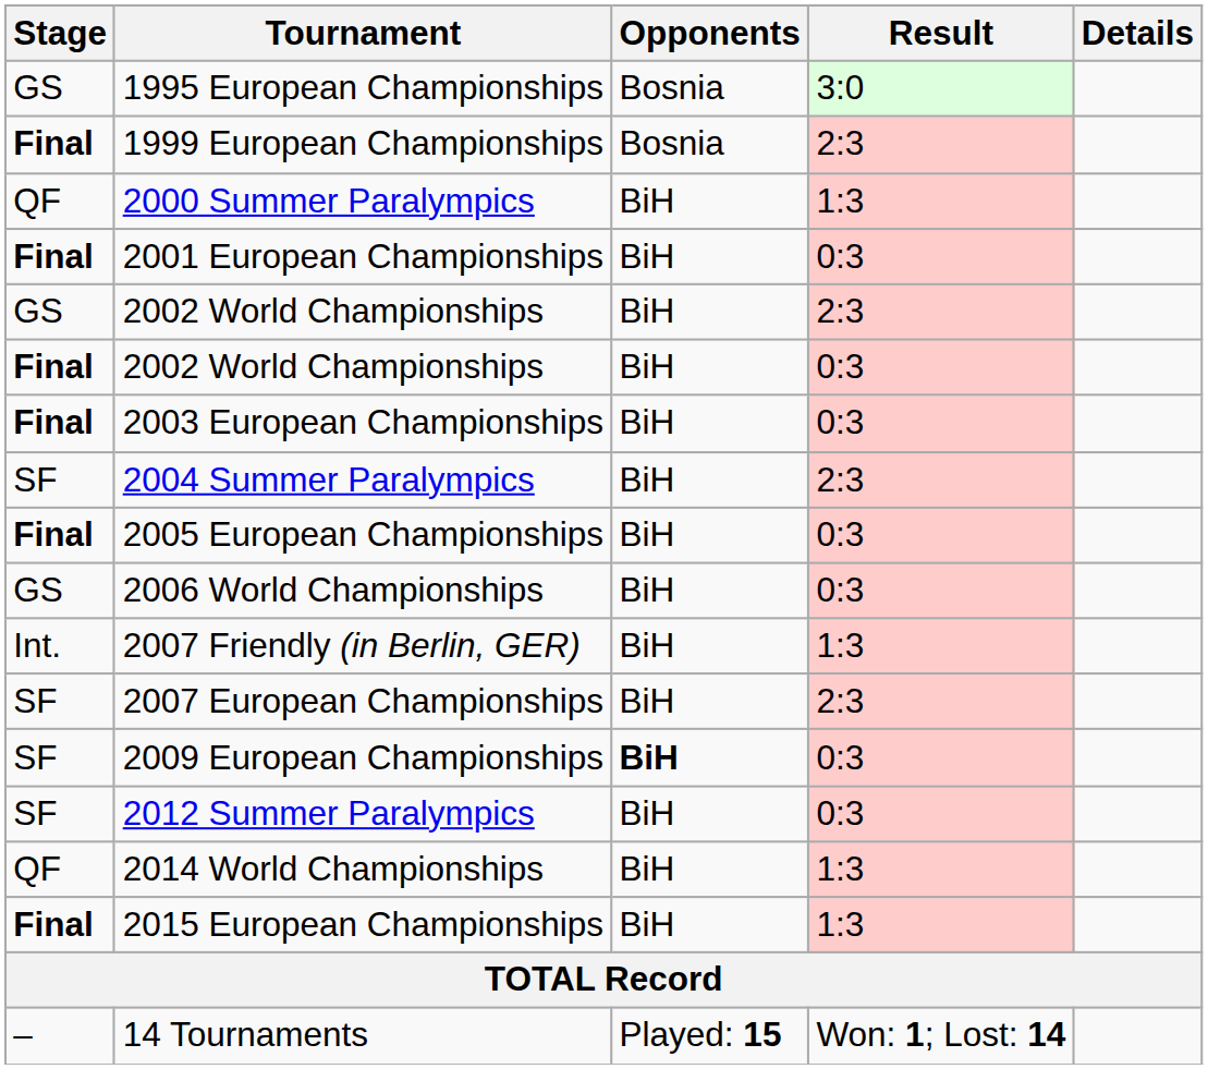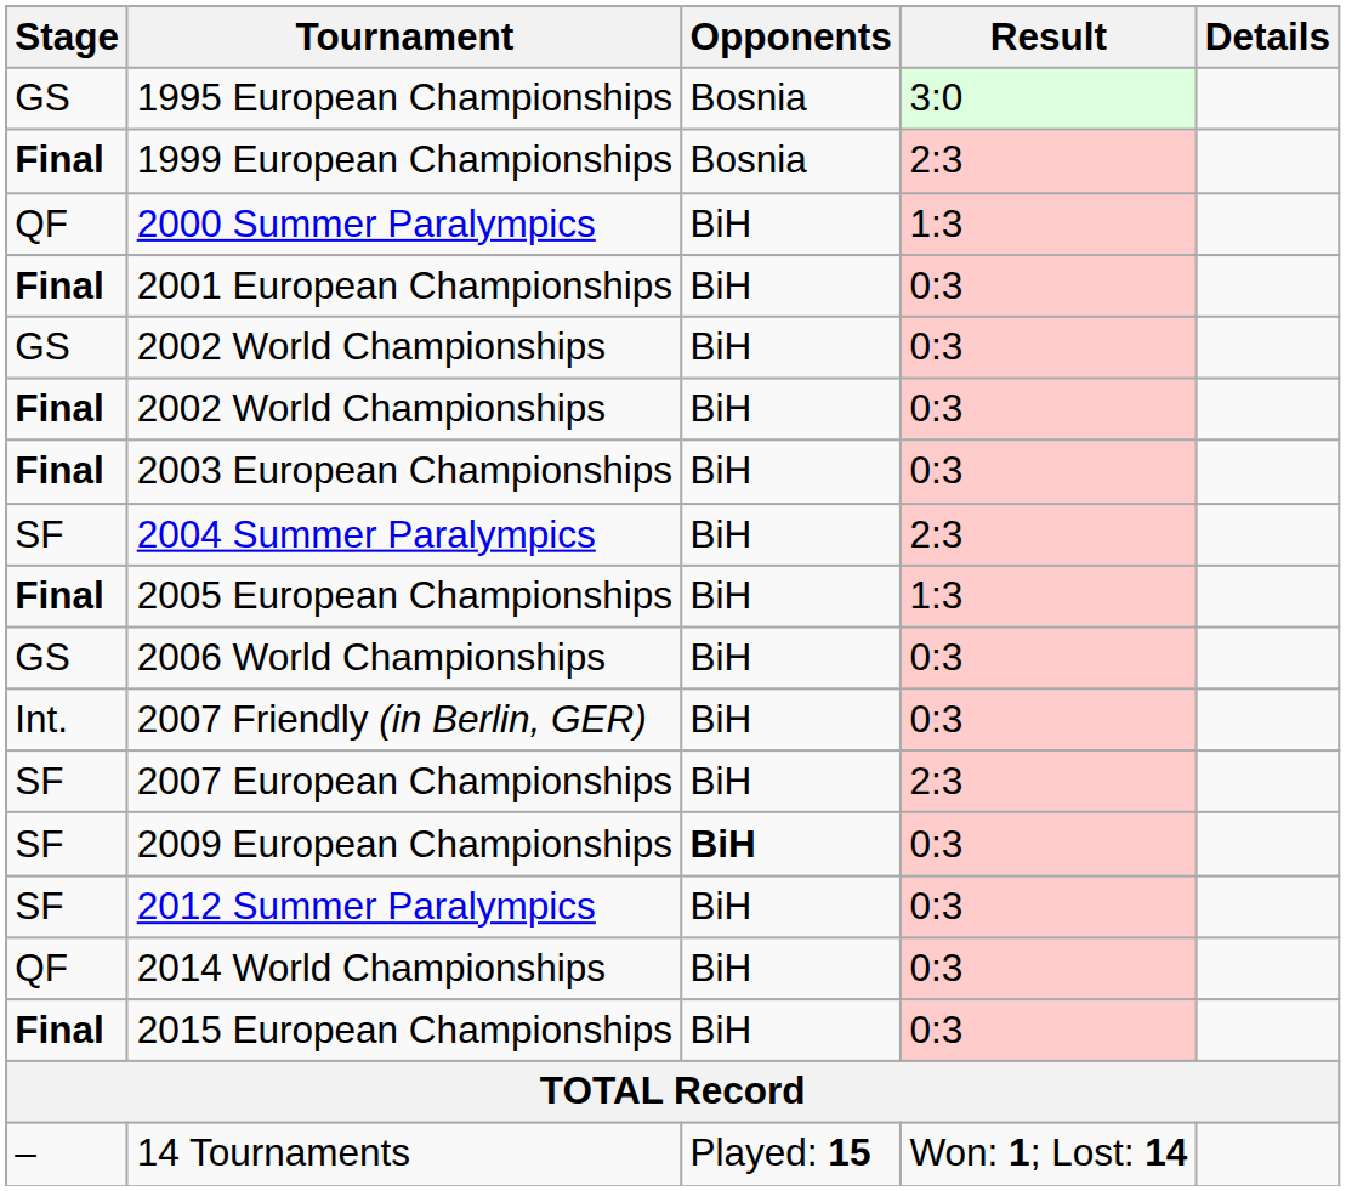 <table class="sortable wikitable" style=font-size:97%>
 <tr>
 <th>Stage</th>
 <th>Tournament</th>
 <th>Opponents</th>
 <th>Result</th>
 <th>Details</th>
 </tr>
 <tr>
 <td>GS</td>
 <td>1995 European Championships</td>
 <td>Bosnia</td>
 <td bgcolor=ddffdd>3:0</td>
 <td></td>
 </tr>
 <tr>
 <td><strong>Final</strong></td>
 <td>1999 European Championships</td>
 <td>Bosnia</td>
 <td bgcolor=FFCCCC>2:3</td>
 <td></td>
 </tr>
 <tr>
 <td>QF</td>
 <td><a href='#'>2000 Summer Paralympics</a></td>
 <td>BiH</td>
 <td bgcolor=FFCCCC>1:3</td>
 <td></td>
 </tr>
 <tr>
 <td><strong>Final</strong></td>
 <td>2001 European Championships</td>
 <td>BiH</td>
 <td bgcolor=FFCCCC>0:3</td>
 <td></td>
 </tr>
 <tr>
 <td>GS</td>
 <td>2002 World Championships</td>
 <td>BiH</td>
-<td bgcolor=FFCCCC>2:3</td>
+<td bgcolor=FFCCCC>0:3</td>
 <td></td>
 </tr>
 <tr>
 <td><strong>Final</strong></td>
 <td>2002 World Championships</td>
 <td>BiH</td>
 <td bgcolor=FFCCCC>0:3</td>
 <td></td>
 </tr>
 <tr>
 <td><strong>Final</strong></td>
 <td>2003 European Championships</td>
 <td>BiH</td>
 <td bgcolor=FFCCCC>0:3</td>
 <td><br></td>
 </tr>
 <tr>
 <td>SF</td>
 <td><a href='#'>2004 Summer Paralympics</a></td>
 <td>BiH</td>
 <td bgcolor=FFCCCC>2:3</td>
 <td></td>
 </tr>
 <tr>
 <td><strong>Final</strong></td>
 <td>2005 European Championships</td>
 <td>BiH</td>
-<td bgcolor=FFCCCC>0:3</td>
+<td bgcolor=FFCCCC>1:3</td>
 <td><br></td>
 </tr>
 <tr>
 <td>GS</td>
 <td>2006 World Championships</td>
 <td>BiH</td>
 <td bgcolor=FFCCCC>0:3</td>
 <td><br></td>
 </tr>
 <tr>
 <td>Int.</td>
 <td>2007 Friendly <em>(in Berlin, GER)</em></td>
 <td>BiH</td>
-<td bgcolor=FFCCCC>1:3</td>
+<td bgcolor=FFCCCC>0:3</td>
 <td></td>
 </tr>
 <tr>
 <td>SF</td>
 <td>2007 European Championships</td>
 <td>BiH</td>
 <td bgcolor=FFCCCC>2:3</td>
 <td><br></td>
 </tr>
 <tr>
 <td>SF</td>
 <td>2009 European Championships</td>
 <td><strong>BiH</strong></td>
 <td bgcolor=FFCCCC>0:3</td>
 <td><br></td>
 </tr>
 <tr>
 <td>SF</td>
 <td><a href='#'>2012 Summer Paralympics</a></td>
 <td>BiH</td>
 <td bgcolor=FFCCCC>0:3</td>
 <td><br></td>
 </tr>
 <tr>
 <td>QF</td>
 <td>2014 World Championships</td>
 <td>BiH</td>
-<td bgcolor=FFCCCC>1:3</td>
+<td bgcolor=FFCCCC>0:3</td>
 <td><br></td>
 </tr>
 <tr>
 <td><strong>Final</strong></td>
 <td>2015 European Championships</td>
 <td>BiH</td>
-<td bgcolor=FFCCCC>1:3</td>
+<td bgcolor=FFCCCC>0:3</td>
 <td><br></td>
 </tr>
 <tr>
 <th colspan="5">TOTAL Record</th>
 </tr>
 <tr>
 <td>–</td>
 <td>14 Tournaments</td>
 <td>Played: <strong>15</strong></td>
 <td>Won: <strong>1</strong>; Lost: <strong>14</strong></td>
 <td><br></td>
 </tr>
 <tr>
 </tr>
 </table>
